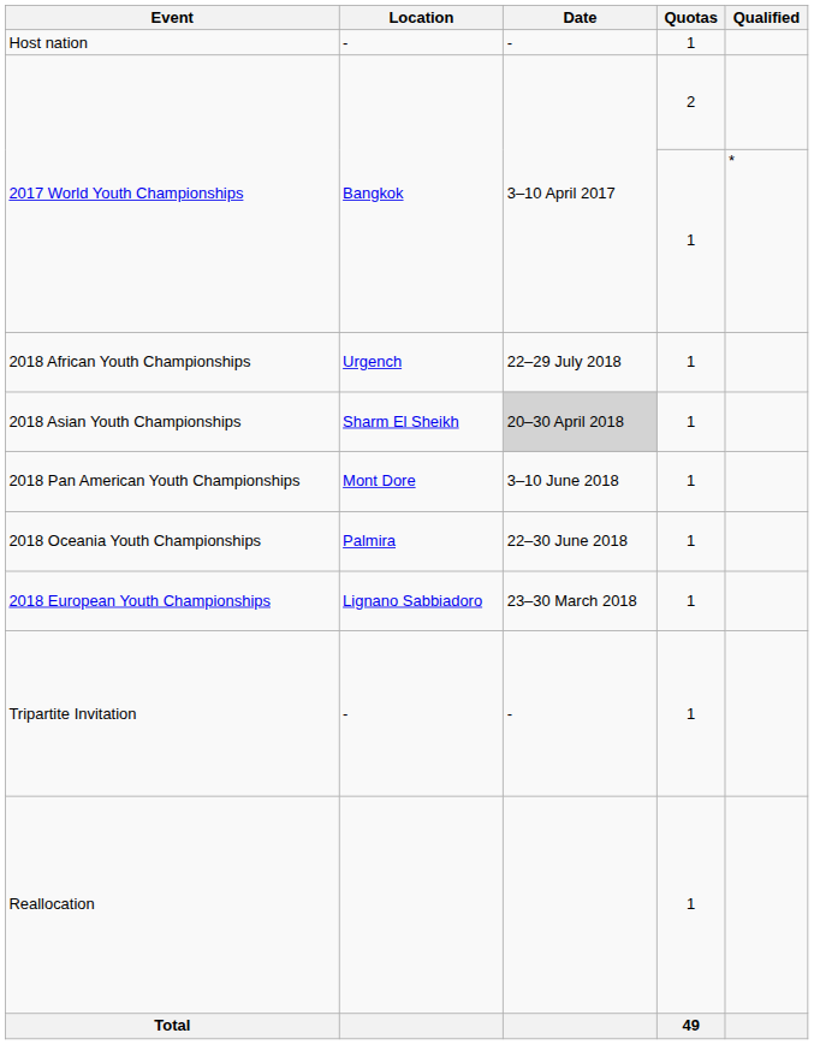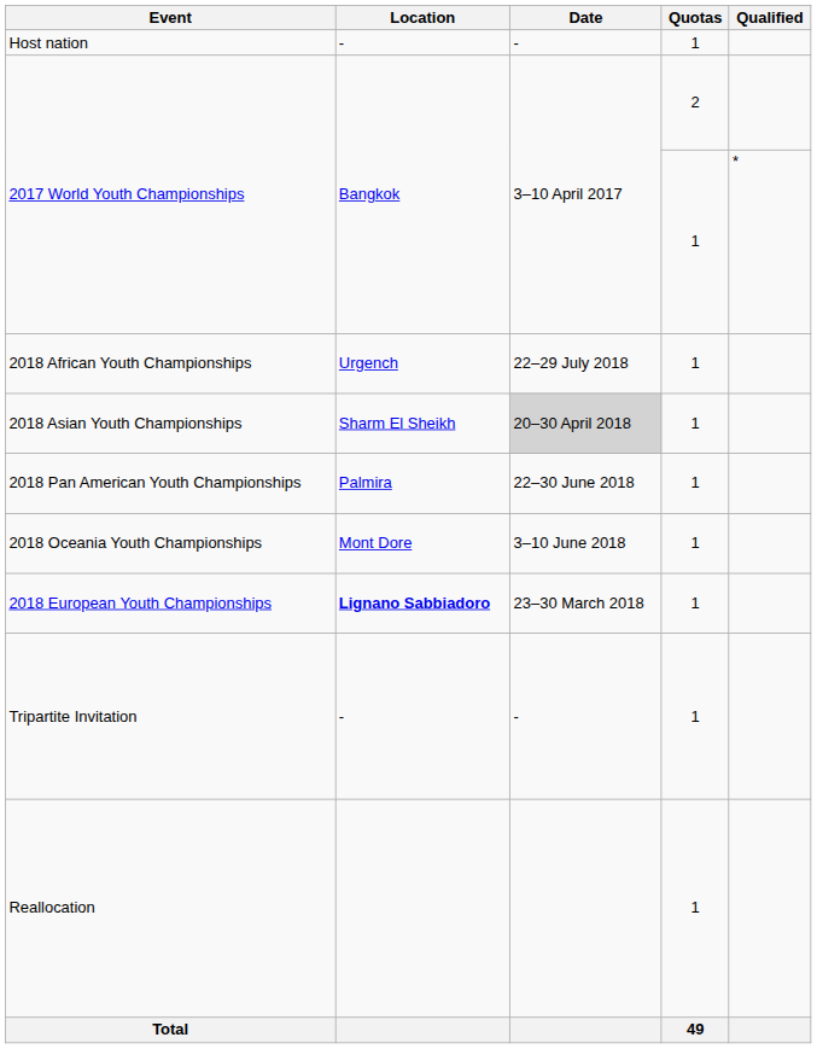 <table class="wikitable" width=825>
 <tr>
 <th>Event</th>
 <th>Location</th>
 <th>Date</th>
 <th>Quotas</th>
 <th>Qualified</th>
 </tr>
 <tr>
 <td>Host nation</td>
 <td>-</td>
 <td>-</td>
 <td align="center">1</td>
 <td></td>
 </tr>
 <tr>
 <td rowspan=2><a href='#'>2017 World Youth Championships</a></td>
 <td rowspan=2> <a href='#'>Bangkok</a></td>
 <td rowspan=2>3–10 April 2017</td>
 <td align="center">2</td>
 <td><s></s><br><s></s><br><br><br><s></s><br></td>
 </tr>
 <tr>
 <td align="center">1</td>
 <td>*<br><br><br><s></s><br><s></s><br><br><br><s></s><br><br><br></td>
 </tr>
 <tr>
 <td>2018 African Youth Championships</td>
 <td> <a href='#'>Urgench</a></td>
 <td>22–29 July 2018</td>
 <td align="center">1</td>
 <td><br><br><s></s><br></td>
 </tr>
 <tr>
 <td>2018 Asian Youth Championships</td>
 <td> <a href='#'>Sharm El Sheikh</a></td>
 <td style="background: lightgrey;">20–30 April 2018</td>
 <td align="center">1</td>
 <td><br><br><br><s></s></td>
 </tr>
 <tr>
 <td>2018 Pan American Youth Championships</td>
-<td> <a href='#'>Mont Dore</a></td>
-<td>3–10 June 2018</td>
+<td> <a href='#'>Palmira</a></td>
+<td>22–30 June 2018</td>
 <td align="center">1</td>
 <td><br><br><br></td>
 </tr>
 <tr>
 <td>2018 Oceania Youth Championships</td>
-<td> <a href='#'>Palmira</a></td>
-<td>22–30 June 2018</td>
+<td> <a href='#'>Mont Dore</a></td>
+<td>3–10 June 2018</td>
 <td align="center">1</td>
 <td><br><br><s></s><br><s></s></td>
 </tr>
 <tr>
 <td><a href='#'>2018 European Youth Championships</a></td>
-<td> <a href='#'>Lignano Sabbiadoro</a></td>
+<td><strong> <a href='#'>Lignano Sabbiadoro</a></strong></td>
 <td>23–30 March 2018</td>
 <td align="center">1</td>
 <td><br><br><br></td>
 </tr>
 <tr>
 <td>Tripartite Invitation</td>
 <td>-</td>
 <td>-</td>
 <td align="center">1</td>
 <td><br><s></s><br><s></s><br><br><br><s></s><br><br><s></s><br><s></s><br></td>
 </tr>
 <tr>
 <td>Reallocation</td>
 <td></td>
 <td></td>
 <td align=center>1</td>
 <td><br><br><br><br><br><br><br><br><br><br><br><br></td>
 </tr>
 <tr>
 <th>Total</th>
 <th></th>
 <th></th>
 <th>49</th>
 <th></th>
 </tr>
 </table>
